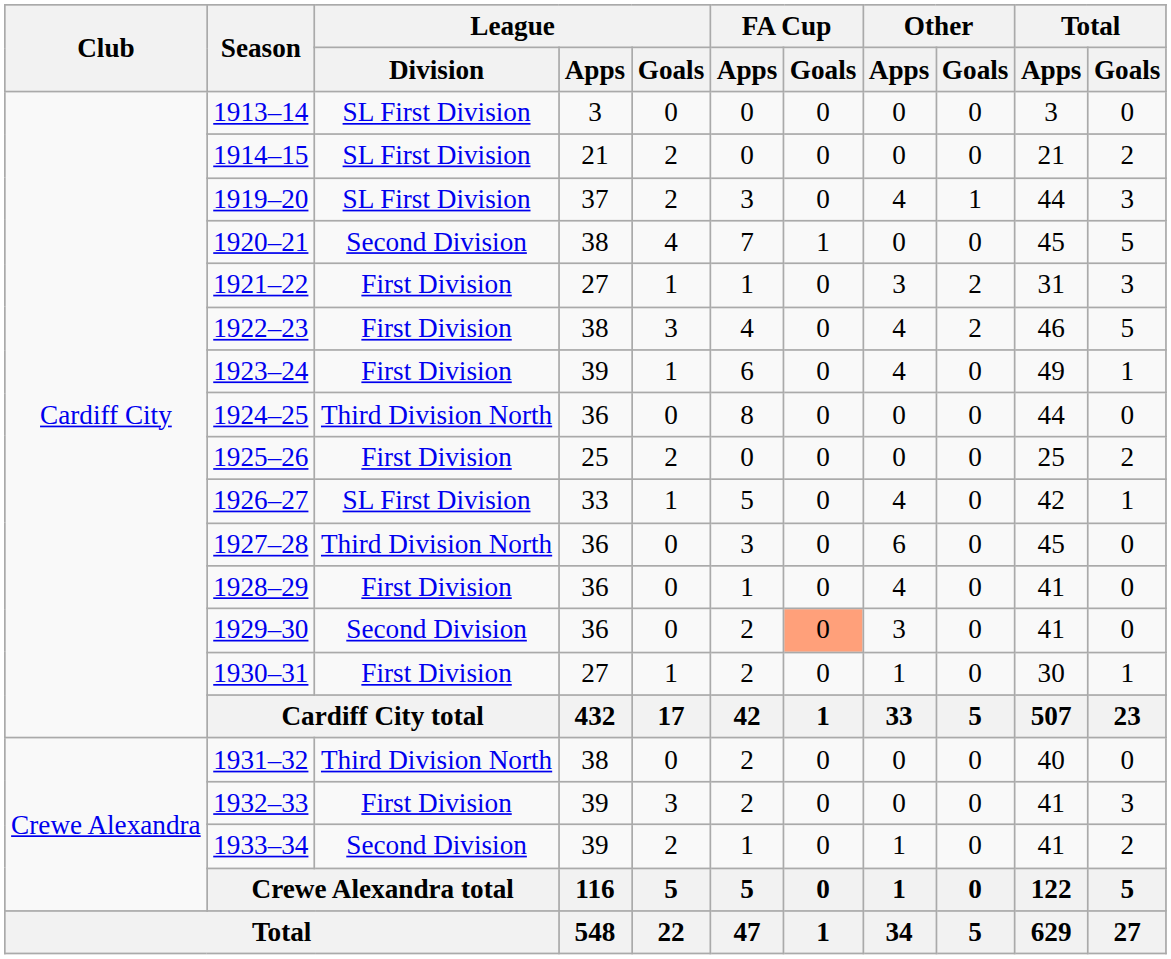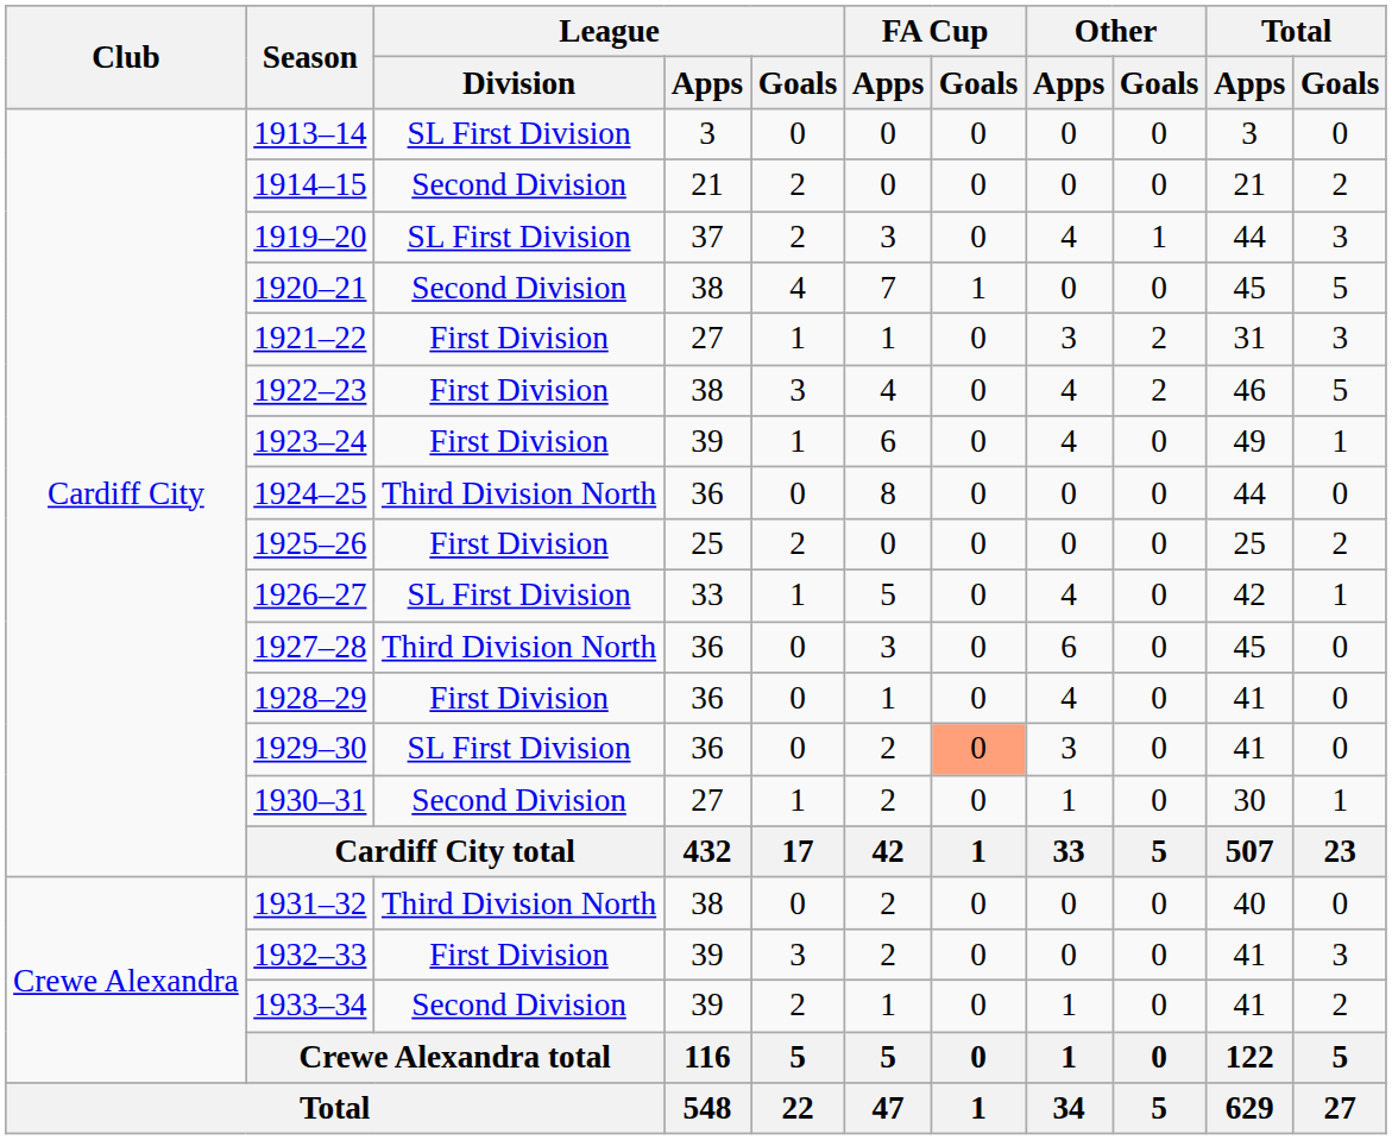 <table class="wikitable" style="text-align:center;">
 <tr>
 <th rowspan="2">Club</th>
 <th rowspan="2">Season</th>
 <th colspan="3">League</th>
 <th colspan="2">FA Cup</th>
 <th colspan="2">Other</th>
 <th colspan="2">Total</th>
 </tr>
 <tr>
 <th>Division</th>
 <th>Apps</th>
 <th>Goals</th>
 <th>Apps</th>
 <th>Goals</th>
 <th>Apps</th>
 <th>Goals</th>
 <th>Apps</th>
 <th>Goals</th>
 </tr>
 <tr>
 <td rowspan="15"><a href='#'>Cardiff City</a></td>
 <td><a href='#'>1913–14</a></td>
 <td><a href='#'>SL First Division</a></td>
 <td>3</td>
 <td>0</td>
 <td>0</td>
 <td>0</td>
 <td>0</td>
 <td>0</td>
 <td>3</td>
 <td>0</td>
 </tr>
 <tr>
 <td><a href='#'>1914–15</a></td>
-<td><a href='#'>SL First Division</a></td>
+<td><a href='#'>Second Division</a></td>
 <td>21</td>
 <td>2</td>
 <td>0</td>
 <td>0</td>
 <td>0</td>
 <td>0</td>
 <td>21</td>
 <td>2</td>
 </tr>
 <tr>
 <td><a href='#'>1919–20</a></td>
 <td><a href='#'>SL First Division</a></td>
 <td>37</td>
 <td>2</td>
 <td>3</td>
 <td>0</td>
 <td>4</td>
 <td>1</td>
 <td>44</td>
 <td>3</td>
 </tr>
 <tr>
 <td><a href='#'>1920–21</a></td>
 <td><a href='#'>Second Division</a></td>
 <td>38</td>
 <td>4</td>
 <td>7</td>
 <td>1</td>
 <td>0</td>
 <td>0</td>
 <td>45</td>
 <td>5</td>
 </tr>
 <tr>
 <td><a href='#'>1921–22</a></td>
 <td><a href='#'>First Division</a></td>
 <td>27</td>
 <td>1</td>
 <td>1</td>
 <td>0</td>
 <td>3</td>
 <td>2</td>
 <td>31</td>
 <td>3</td>
 </tr>
 <tr>
 <td><a href='#'>1922–23</a></td>
 <td><a href='#'>First Division</a></td>
 <td>38</td>
 <td>3</td>
 <td>4</td>
 <td>0</td>
 <td>4</td>
 <td>2</td>
 <td>46</td>
 <td>5</td>
 </tr>
 <tr>
 <td><a href='#'>1923–24</a></td>
 <td><a href='#'>First Division</a></td>
 <td>39</td>
 <td>1</td>
 <td>6</td>
 <td>0</td>
 <td>4</td>
 <td>0</td>
 <td>49</td>
 <td>1</td>
 </tr>
 <tr>
 <td><a href='#'>1924–25</a></td>
 <td><a href='#'>Third Division North</a></td>
 <td>36</td>
 <td>0</td>
 <td>8</td>
 <td>0</td>
 <td>0</td>
 <td>0</td>
 <td>44</td>
 <td>0</td>
 </tr>
 <tr>
 <td><a href='#'>1925–26</a></td>
 <td><a href='#'>First Division</a></td>
 <td>25</td>
 <td>2</td>
 <td>0</td>
 <td>0</td>
 <td>0</td>
 <td>0</td>
 <td>25</td>
 <td>2</td>
 </tr>
 <tr>
 <td><a href='#'>1926–27</a></td>
 <td><a href='#'>SL First Division</a></td>
 <td>33</td>
 <td>1</td>
 <td>5</td>
 <td>0</td>
 <td>4</td>
 <td>0</td>
 <td>42</td>
 <td>1</td>
 </tr>
 <tr>
 <td><a href='#'>1927–28</a></td>
 <td><a href='#'>Third Division North</a></td>
 <td>36</td>
 <td>0</td>
 <td>3</td>
 <td>0</td>
 <td>6</td>
 <td>0</td>
 <td>45</td>
 <td>0</td>
 </tr>
 <tr>
 <td><a href='#'>1928–29</a></td>
 <td><a href='#'>First Division</a></td>
 <td>36</td>
 <td>0</td>
 <td>1</td>
 <td>0</td>
 <td>4</td>
 <td>0</td>
 <td>41</td>
 <td>0</td>
 </tr>
 <tr>
 <td><a href='#'>1929–30</a></td>
-<td><a href='#'>Second Division</a></td>
+<td><a href='#'>SL First Division</a></td>
 <td>36</td>
 <td>0</td>
 <td>2</td>
 <td style="background: lightsalmon;">0</td>
 <td>3</td>
 <td>0</td>
 <td>41</td>
 <td>0</td>
 </tr>
 <tr>
 <td><a href='#'>1930–31</a></td>
-<td><a href='#'>First Division</a></td>
+<td><a href='#'>Second Division</a></td>
 <td>27</td>
 <td>1</td>
 <td>2</td>
 <td>0</td>
 <td>1</td>
 <td>0</td>
 <td>30</td>
 <td>1</td>
 </tr>
 <tr>
 <th colspan="2">Cardiff City total</th>
 <th>432</th>
 <th>17</th>
 <th>42</th>
 <th>1</th>
 <th>33</th>
 <th>5</th>
 <th>507</th>
 <th>23</th>
 </tr>
 <tr>
 <td rowspan=4><a href='#'>Crewe Alexandra</a></td>
 <td><a href='#'>1931–32</a></td>
 <td><a href='#'>Third Division North</a></td>
 <td>38</td>
 <td>0</td>
 <td>2</td>
 <td>0</td>
 <td>0</td>
 <td>0</td>
 <td>40</td>
 <td>0</td>
 </tr>
 <tr>
 <td><a href='#'>1932–33</a></td>
 <td><a href='#'>First Division</a></td>
 <td>39</td>
 <td>3</td>
 <td>2</td>
 <td>0</td>
 <td>0</td>
 <td>0</td>
 <td>41</td>
 <td>3</td>
 </tr>
 <tr>
 <td><a href='#'>1933–34</a></td>
 <td><a href='#'>Second Division</a></td>
 <td>39</td>
 <td>2</td>
 <td>1</td>
 <td>0</td>
 <td>1</td>
 <td>0</td>
 <td>41</td>
 <td>2</td>
 </tr>
 <tr>
 <th colspan="2">Crewe Alexandra total</th>
 <th>116</th>
 <th>5</th>
 <th>5</th>
 <th>0</th>
 <th>1</th>
 <th>0</th>
 <th>122</th>
 <th>5</th>
 </tr>
 <tr>
 <th colspan="3">Total</th>
 <th>548</th>
 <th>22</th>
 <th>47</th>
 <th>1</th>
 <th>34</th>
 <th>5</th>
 <th>629</th>
 <th>27</th>
 </tr>
 </table>
